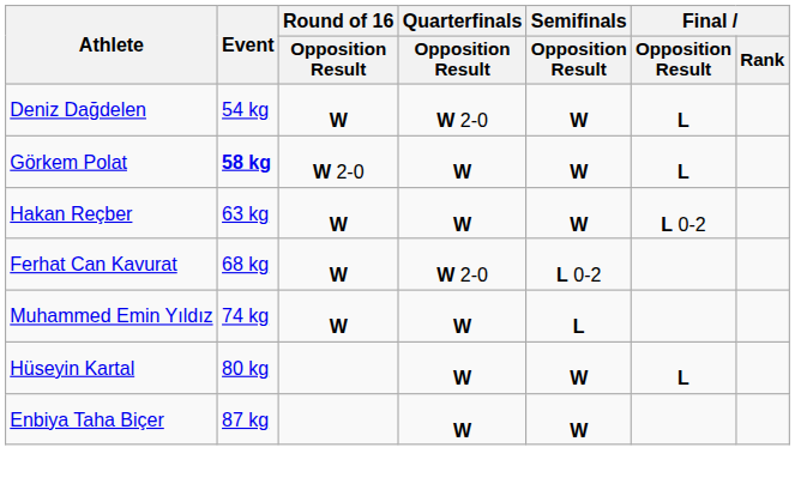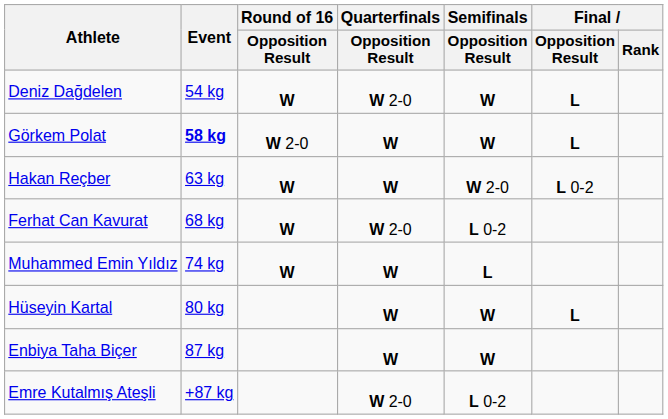 <table class=wikitable style=font-size:90%;text-align:center>
 <tr>
 <th rowspan=2>Athlete</th>
 <th rowspan=2>Event</th>
 <th>Round of 16</th>
 <th>Quarterfinals</th>
 <th>Semifinals</th>
 <th colspan=2>Final / </th>
 </tr>
 <tr style=font-size:95%>
 <th>Opposition<br>Result</th>
 <th>Opposition<br>Result</th>
 <th>Opposition<br>Result</th>
 <th>Opposition<br>Result</th>
 <th>Rank</th>
 </tr>
 <tr>
 <td align=left><a href='#'>Deniz Dağdelen</a></td>
 <td align=left><a href='#'>54 kg</a></td>
 <td><br><strong>W</strong></td>
 <td><br><strong>W</strong> 2-0</td>
 <td><br><strong>W</strong></td>
 <td><br><strong>L</strong></td>
 <td></td>
 </tr>
 <tr>
 <td align=left><a href='#'>Görkem Polat</a></td>
 <td align=left><strong><a href='#'>58 kg</a></strong></td>
 <td><br><strong>W</strong> 2-0</td>
 <td><br><strong>W</strong></td>
 <td><br><strong>W</strong></td>
 <td><br><strong>L</strong></td>
 <td></td>
 </tr>
 <tr>
 <td align=left><a href='#'>Hakan Reçber</a></td>
 <td align=left><a href='#'>63 kg</a></td>
 <td><br><strong>W</strong></td>
 <td><br><strong>W</strong></td>
-<td><br><strong>W</strong></td>
+<td><br><strong>W</strong> 2-0</td>
 <td><br><strong>L</strong> 0-2</td>
 <td></td>
 </tr>
 <tr>
 <td align=left><a href='#'>Ferhat Can Kavurat</a></td>
 <td align=left><a href='#'>68 kg</a></td>
 <td><br><strong>W</strong></td>
 <td><br><strong>W</strong> 2-0</td>
 <td><br><strong>L</strong> 0-2</td>
 <td></td>
 <td></td>
 </tr>
 <tr>
 <td align=left><a href='#'>Muhammed Emin Yıldız</a></td>
 <td align=left><a href='#'>74 kg</a></td>
 <td><br><strong>W</strong></td>
 <td><br><strong>W</strong></td>
 <td><br><strong>L</strong></td>
 <td></td>
 <td></td>
 </tr>
 <tr>
 <td align=left><a href='#'>Hüseyin Kartal</a></td>
 <td align=left><a href='#'>80 kg</a></td>
 <td></td>
 <td><br><strong>W</strong></td>
 <td><br><strong>W</strong></td>
 <td><br><strong>L</strong></td>
 <td></td>
 </tr>
 <tr>
 <td align=left><a href='#'>Enbiya Taha Biçer</a></td>
 <td align=left><a href='#'>87 kg</a></td>
 <td></td>
 <td><br><strong>W</strong></td>
 <td><br><strong>W</strong></td>
 <td></td>
 <td></td>
 </tr>
+<tr>
+<td align=left><a href='#'>Emre Kutalmış Ateşli</a></td>
+<td align=left><a href='#'>+87 kg</a></td>
+<td></td>
+<td><br><strong>W</strong> 2-0</td>
+<td><br><strong>L</strong> 0-2</td>
+<td></td>
+<td></td>
+</tr>
 </table>
